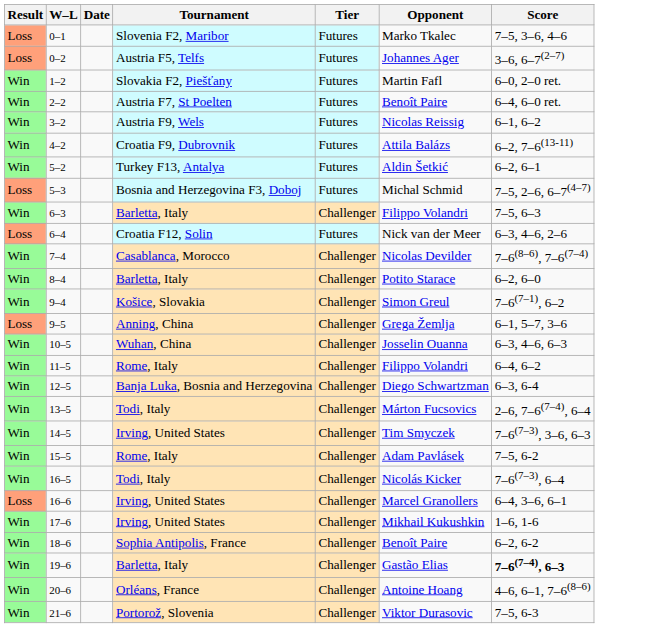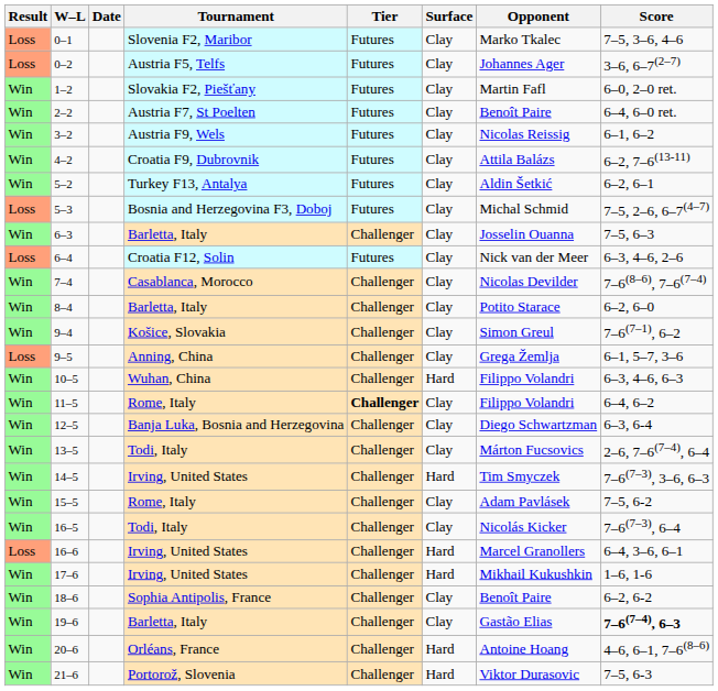 <table class="sortable wikitable">
 <tr>
 <th>Result</th>
 <th class="unsortable">W–L</th>
 <th>Date</th>
 <th>Tournament</th>
 <th>Tier</th>
+<th>Surface</th>
 <th>Opponent</th>
 <th class="unsortable">Score</th>
 </tr>
 <tr>
 <td bgcolor=FFA07A>Loss</td>
 <td><small>0–1</small></td>
 <td></td>
 <td bgcolor=cffcff>Slovenia F2, <a href='#'>Maribor</a></td>
 <td bgcolor=cffcff>Futures</td>
+<td>Clay</td>
 <td> Marko Tkalec</td>
 <td>7–5, 3–6, 4–6</td>
 </tr>
 <tr>
 <td bgcolor=FFA07A>Loss</td>
 <td><small>0–2</small></td>
 <td></td>
 <td bgcolor=cffcff>Austria F5, <a href='#'>Telfs</a></td>
 <td bgcolor=cffcff>Futures</td>
+<td>Clay</td>
 <td> <a href='#'>Johannes Ager</a></td>
 <td>3–6, 6–7<sup>(2–7)</sup></td>
 </tr>
 <tr>
 <td bgcolor=98fb98>Win</td>
 <td><small>1–2</small></td>
 <td></td>
 <td bgcolor=cffcff>Slovakia F2, <a href='#'>Piešťany</a></td>
 <td bgcolor=cffcff>Futures</td>
+<td>Clay</td>
 <td> Martin Fafl</td>
 <td>6–0, 2–0 ret.</td>
 </tr>
 <tr>
 <td bgcolor=98fb98>Win</td>
 <td><small>2–2</small></td>
 <td></td>
 <td bgcolor=cffcff>Austria F7, <a href='#'>St Poelten</a></td>
 <td bgcolor=cffcff>Futures</td>
+<td>Clay</td>
 <td> <a href='#'>Benoît Paire</a></td>
 <td>6–4, 6–0 ret.</td>
 </tr>
 <tr>
 <td bgcolor=98fb98>Win</td>
 <td><small>3–2</small></td>
 <td></td>
 <td bgcolor=cffcff>Austria F9, <a href='#'>Wels</a></td>
 <td bgcolor=cffcff>Futures</td>
+<td>Clay</td>
 <td> <a href='#'>Nicolas Reissig</a></td>
 <td>6–1, 6–2</td>
 </tr>
 <tr>
 <td bgcolor=98fb98>Win</td>
 <td><small>4–2</small></td>
 <td></td>
 <td bgcolor=cffcff>Croatia F9, <a href='#'>Dubrovnik</a></td>
 <td bgcolor=cffcff>Futures</td>
+<td>Clay</td>
 <td> <a href='#'>Attila Balázs</a></td>
 <td>6–2, 7–6<sup>(13-11)</sup></td>
 </tr>
 <tr>
 <td bgcolor=98fb98>Win</td>
 <td><small>5–2</small></td>
 <td></td>
 <td bgcolor=cffcff>Turkey F13, <a href='#'>Antalya</a></td>
 <td bgcolor=cffcff>Futures</td>
+<td>Clay</td>
 <td> <a href='#'>Aldin Šetkić</a></td>
 <td>6–2, 6–1</td>
 </tr>
 <tr>
 <td bgcolor=FFA07A>Loss</td>
 <td><small>5–3</small></td>
 <td></td>
 <td bgcolor=cffcff>Bosnia and Herzegovina F3, <a href='#'>Doboj</a></td>
 <td bgcolor=cffcff>Futures</td>
+<td>Clay</td>
 <td> Michal Schmid</td>
 <td>7–5, 2–6, 6–7<sup>(4–7)</sup></td>
 </tr>
 <tr>
 <td bgcolor=98fb98>Win</td>
 <td><small>6–3</small></td>
 <td><a href='#'></a></td>
 <td style="background:moccasin;"><a href='#'>Barletta</a>, Italy</td>
 <td style="background:moccasin;">Challenger</td>
-<td> <a href='#'>Filippo Volandri</a></td>
+<td>Clay</td>
+<td> <a href='#'>Josselin Ouanna</a></td>
 <td>7–5, 6–3</td>
 </tr>
 <tr>
 <td bgcolor=FFA07A>Loss</td>
 <td><small>6–4</small></td>
 <td></td>
 <td bgcolor=cffcff>Croatia F12, <a href='#'>Solin</a></td>
 <td bgcolor=cffcff>Futures</td>
+<td>Clay</td>
 <td> Nick van der Meer</td>
 <td>6–3, 4–6, 2–6</td>
 </tr>
 <tr>
 <td bgcolor=98fb98>Win</td>
 <td><small>7–4</small></td>
 <td><a href='#'></a></td>
 <td style="background:moccasin;"><a href='#'>Casablanca</a>, Morocco</td>
 <td style="background:moccasin;">Challenger</td>
+<td>Clay</td>
 <td> <a href='#'>Nicolas Devilder</a></td>
 <td>7–6<sup>(8–6)</sup>, 7–6<sup>(7–4)</sup></td>
 </tr>
 <tr>
 <td bgcolor=98fb98>Win</td>
 <td><small>8–4</small></td>
 <td><a href='#'></a></td>
 <td style="background:moccasin;"><a href='#'>Barletta</a>, Italy</td>
 <td style="background:moccasin;">Challenger</td>
+<td>Clay</td>
 <td> <a href='#'>Potito Starace</a></td>
 <td>6–2, 6–0</td>
 </tr>
 <tr>
 <td bgcolor=98fb98>Win</td>
 <td><small>9–4</small></td>
 <td><a href='#'></a></td>
 <td style="background:moccasin;"><a href='#'>Košice</a>, Slovakia</td>
 <td style="background:moccasin;">Challenger</td>
+<td>Clay</td>
 <td> <a href='#'>Simon Greul</a></td>
 <td>7–6<sup>(7–1)</sup>, 6–2</td>
 </tr>
 <tr>
 <td bgcolor=FFA07A>Loss</td>
 <td><small>9–5</small></td>
 <td><a href='#'></a></td>
 <td style="background:moccasin;"><a href='#'>Anning</a>, China</td>
 <td style="background:moccasin;">Challenger</td>
+<td>Clay</td>
 <td> <a href='#'>Grega Žemlja</a></td>
 <td>6–1, 5–7, 3–6</td>
 </tr>
 <tr>
 <td bgcolor=98fb98>Win</td>
 <td><small>10–5</small></td>
 <td><a href='#'></a></td>
 <td style="background:moccasin;"><a href='#'>Wuhan</a>, China</td>
 <td style="background:moccasin;">Challenger</td>
-<td> <a href='#'>Josselin Ouanna</a></td>
+<td>Hard</td>
+<td> <a href='#'>Filippo Volandri</a></td>
 <td>6–3, 4–6, 6–3</td>
 </tr>
 <tr>
 <td bgcolor=98fb98>Win</td>
 <td><small>11–5</small></td>
 <td><a href='#'></a></td>
 <td style="background:moccasin;"><a href='#'>Rome</a>, Italy</td>
-<td style="background:moccasin;">Challenger</td>
+<td style="background:moccasin;"><strong>Challenger</strong></td>
+<td>Clay</td>
 <td> <a href='#'>Filippo Volandri</a></td>
 <td>6–4, 6–2</td>
 </tr>
 <tr>
 <td bgcolor=98fb98>Win</td>
 <td><small>12–5</small></td>
 <td><a href='#'></a></td>
 <td style="background:moccasin;"><a href='#'>Banja Luka</a>, Bosnia and Herzegovina</td>
 <td style="background:moccasin;">Challenger</td>
+<td>Clay</td>
 <td> <a href='#'>Diego Schwartzman</a></td>
 <td>6–3, 6-4</td>
 </tr>
 <tr>
 <td bgcolor=98fb98>Win</td>
 <td><small>13–5</small></td>
 <td><a href='#'></a></td>
 <td style="background:moccasin;"><a href='#'>Todi</a>, Italy</td>
 <td style="background:moccasin;">Challenger</td>
+<td>Clay</td>
 <td> <a href='#'>Márton Fucsovics</a></td>
 <td>2–6, 7–6<sup>(7–4)</sup>, 6–4</td>
 </tr>
 <tr>
 <td bgcolor=98fb98>Win</td>
 <td><small>14–5</small></td>
 <td><a href='#'></a></td>
 <td style="background:moccasin;"><a href='#'>Irving</a>, United States</td>
 <td style="background:moccasin;">Challenger</td>
+<td>Hard</td>
 <td> <a href='#'>Tim Smyczek</a></td>
 <td>7–6<sup>(7–3)</sup>, 3–6, 6–3</td>
 </tr>
 <tr>
 <td bgcolor=98fb98>Win</td>
 <td><small>15–5</small></td>
 <td><a href='#'></a></td>
 <td style="background:moccasin;"><a href='#'>Rome</a>, Italy</td>
 <td style="background:moccasin;">Challenger</td>
+<td>Clay</td>
 <td> <a href='#'>Adam Pavlásek</a></td>
 <td>7–5, 6-2</td>
 </tr>
 <tr>
 <td bgcolor=98fb98>Win</td>
 <td><small>16–5</small></td>
 <td><a href='#'></a></td>
 <td style="background:moccasin;"><a href='#'>Todi</a>, Italy</td>
 <td style="background:moccasin;">Challenger</td>
+<td>Clay</td>
 <td> <a href='#'>Nicolás Kicker</a></td>
 <td>7–6<sup>(7–3)</sup>, 6–4</td>
 </tr>
 <tr>
 <td bgcolor=FFA07A>Loss</td>
 <td><small>16–6</small></td>
 <td><a href='#'></a></td>
 <td style="background:moccasin;"><a href='#'>Irving</a>, United States</td>
 <td style="background:moccasin;">Challenger</td>
+<td>Hard</td>
 <td> <a href='#'>Marcel Granollers</a></td>
 <td>6–4, 3–6, 6–1</td>
 </tr>
 <tr>
 <td bgcolor=98fb98>Win</td>
 <td><small>17–6</small></td>
 <td><a href='#'></a></td>
 <td style="background:moccasin;"><a href='#'>Irving</a>, United States</td>
 <td style="background:moccasin;">Challenger</td>
+<td>Hard</td>
 <td> <a href='#'>Mikhail Kukushkin</a></td>
 <td>1–6, 1-6</td>
 </tr>
 <tr>
 <td bgcolor=98fb98>Win</td>
 <td><small>18–6</small></td>
 <td><a href='#'></a></td>
 <td style="background:moccasin;"><a href='#'>Sophia Antipolis</a>, France</td>
 <td style="background:moccasin;">Challenger</td>
+<td>Clay</td>
 <td> <a href='#'>Benoît Paire</a></td>
 <td>6–2, 6-2</td>
 </tr>
 <tr>
 <td bgcolor=98fb98>Win</td>
 <td><small>19–6</small></td>
 <td><a href='#'></a></td>
 <td style="background:moccasin;"><a href='#'>Barletta</a>, Italy</td>
 <td style="background:moccasin;">Challenger</td>
+<td>Clay</td>
 <td> <a href='#'>Gastão Elias</a></td>
 <td><strong>7–6<sup>(7–4)</sup>, 6–3</strong></td>
 </tr>
 <tr>
 <td bgcolor=98fb98>Win</td>
 <td><small>20–6</small></td>
 <td><a href='#'></a></td>
 <td style="background:moccasin;"><a href='#'>Orléans</a>, France</td>
 <td style="background:moccasin;">Challenger</td>
+<td>Hard</td>
 <td> <a href='#'>Antoine Hoang</a></td>
 <td>4–6, 6–1, 7–6<sup>(8–6)</sup></td>
 </tr>
 <tr>
 <td bgcolor=98fb98>Win</td>
 <td><small>21–6</small></td>
 <td><a href='#'></a></td>
 <td style="background:moccasin;"><a href='#'>Portorož</a>, Slovenia</td>
 <td style="background:moccasin;">Challenger</td>
+<td>Hard</td>
 <td> <a href='#'>Viktor Durasovic</a></td>
 <td>7–5, 6-3</td>
 </tr>
 </table>
